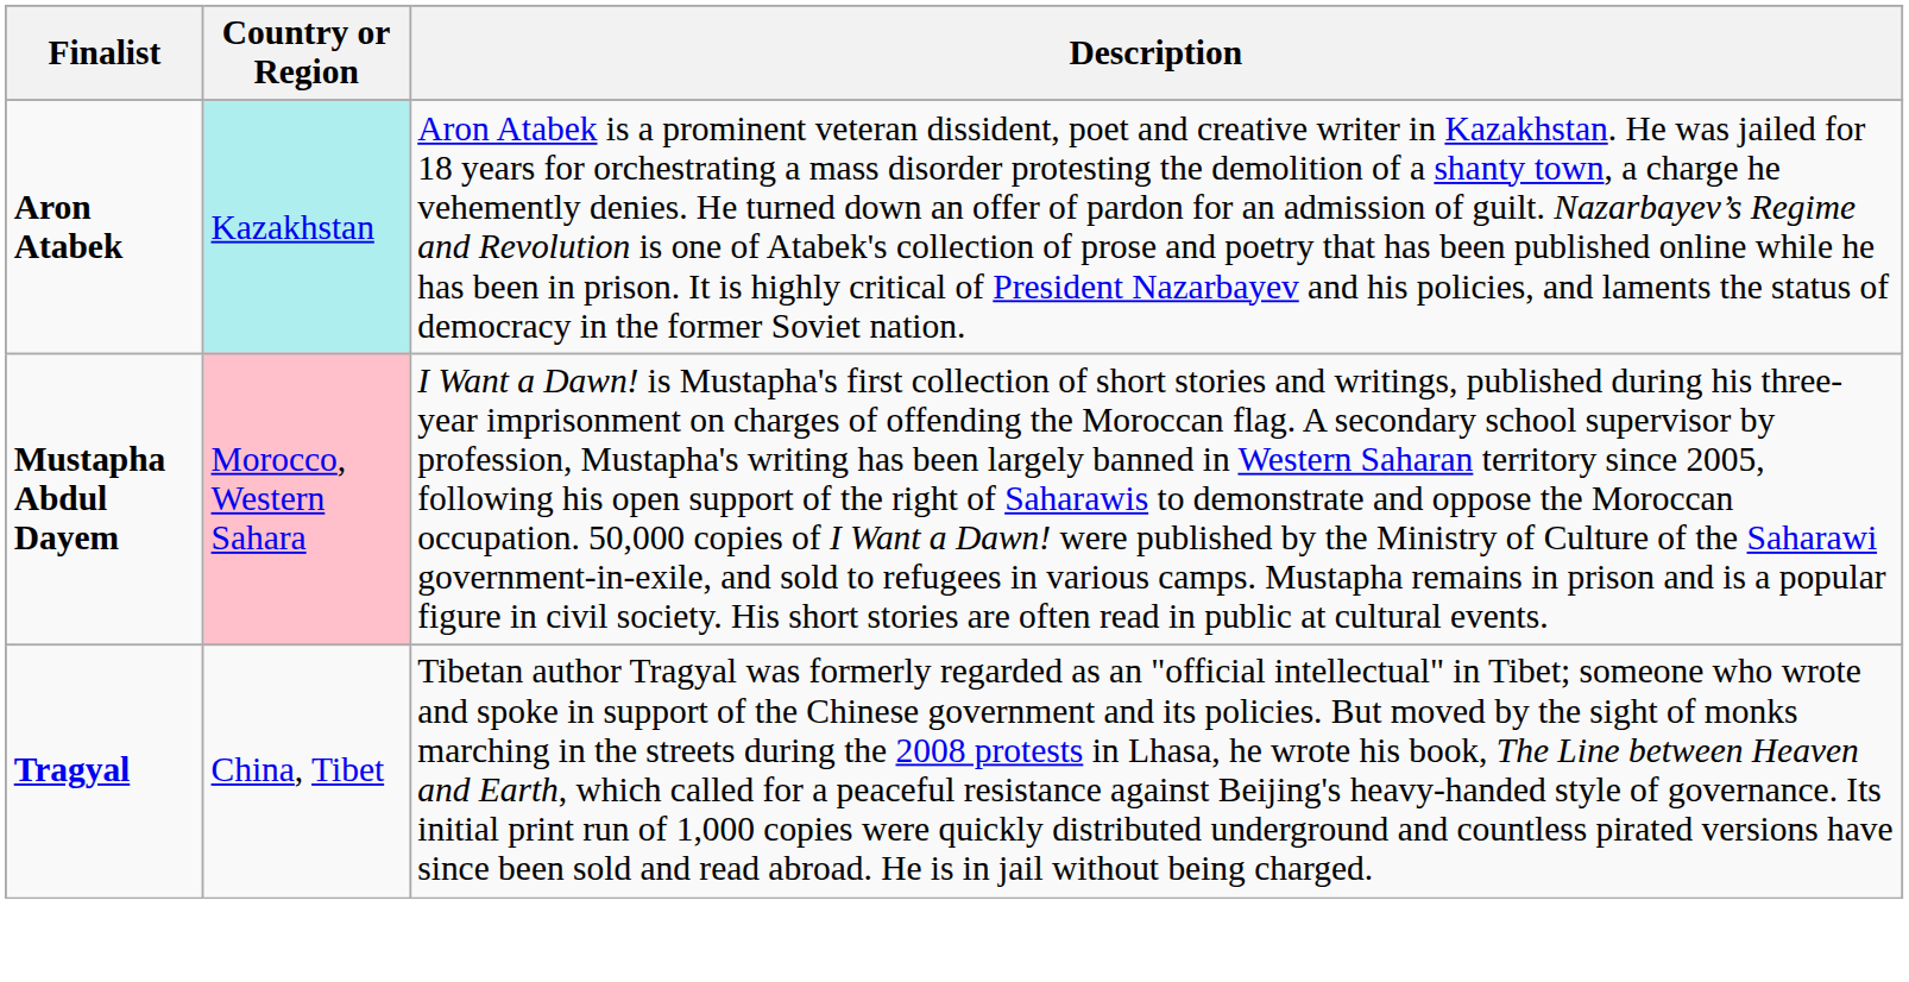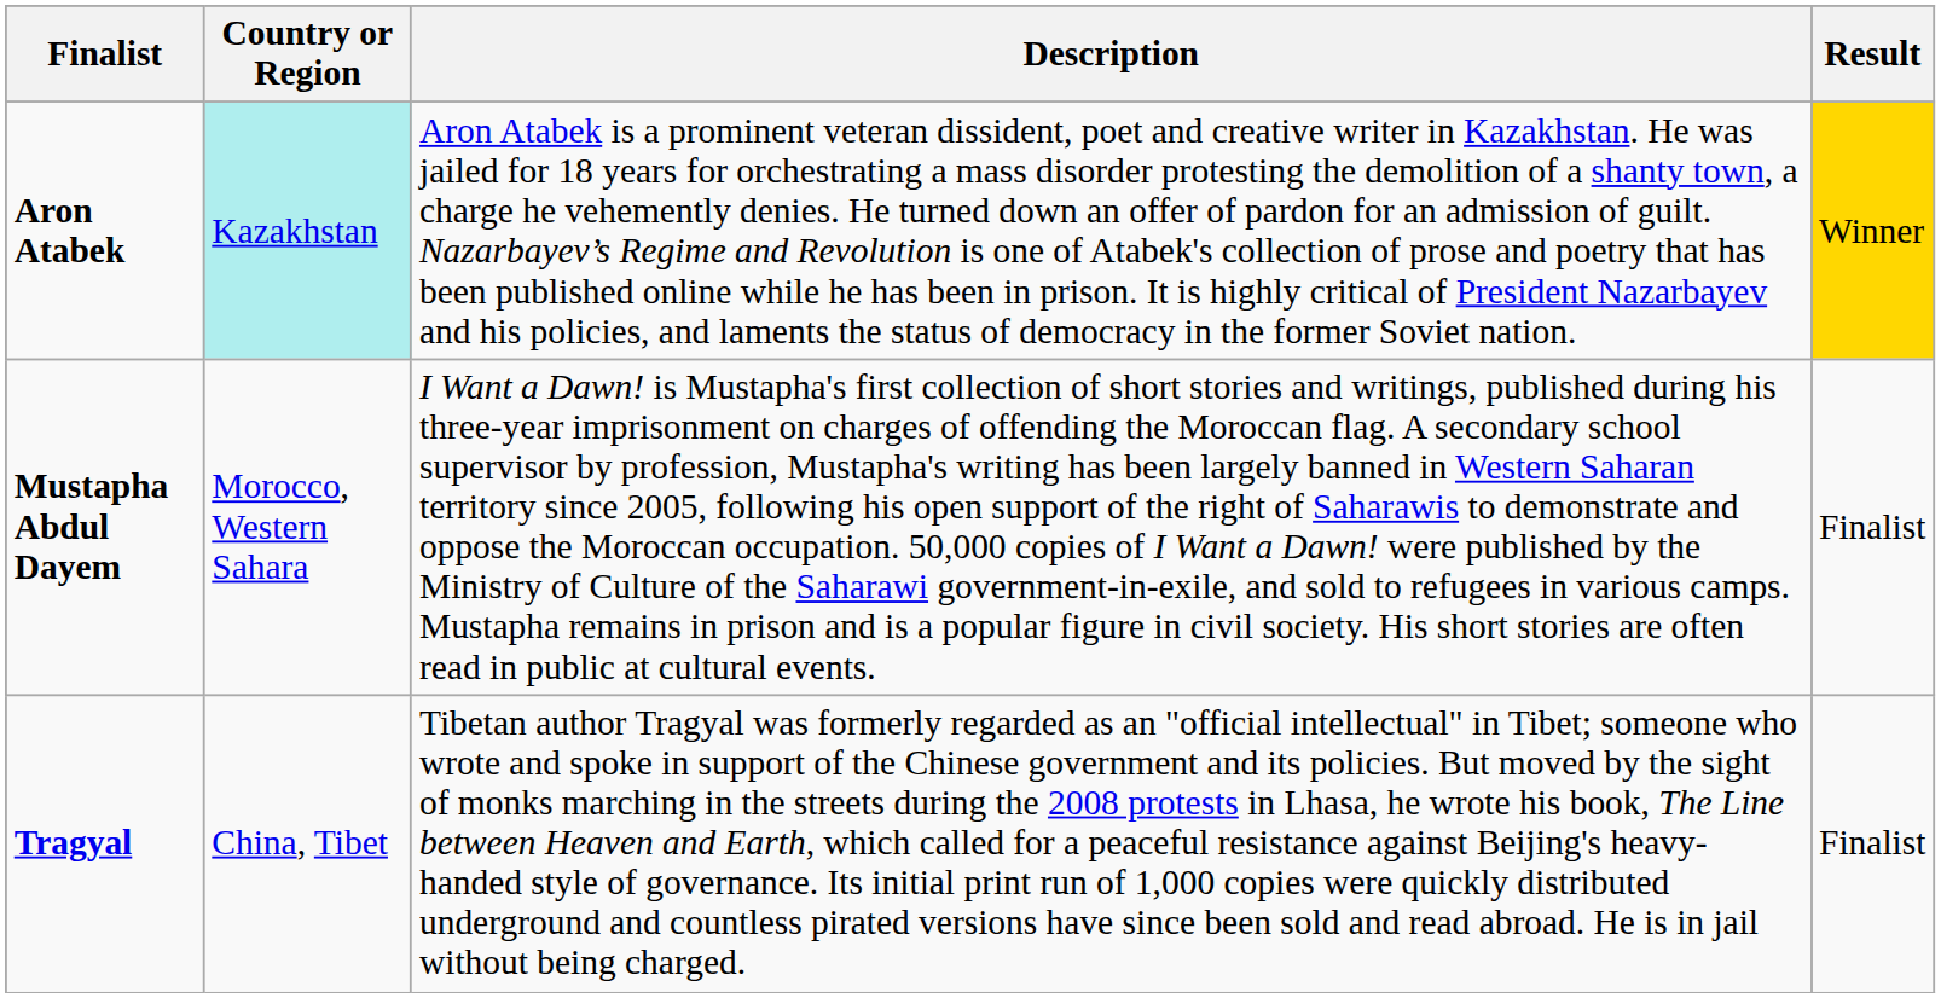 <table class="wikitable">
 <tr>
 <th>Finalist</th>
 <th>Country or Region</th>
 <th>Description</th>
+<th>Result</th>
 </tr>
 <tr>
 <td><strong>Aron Atabek</strong></td>
 <td style="background: paleturquoise;"><a href='#'>Kazakhstan</a></td>
 <td><a href='#'>Aron Atabek</a> is a prominent veteran dissident, poet and creative writer in <a href='#'>Kazakhstan</a>. He was jailed for 18 years for orchestrating a mass disorder protesting the demolition of a <a href='#'>shanty town</a>, a charge he vehemently denies. He turned down an offer of pardon for an admission of guilt. <em>Nazarbayev’s Regime and Revolution</em> is one of Atabek's collection of prose and poetry that has been published online while he has been in prison. It is highly critical of <a href='#'>President Nazarbayev</a> and his policies, and laments the status of democracy in the former Soviet nation.</td>
+<td bgcolor="gold">Winner</td>
 </tr>
 <tr>
 <td><strong>Mustapha Abdul Dayem</strong></td>
-<td style="background: pink;"><a href='#'>Morocco</a>, <a href='#'>Western Sahara</a></td>
+<td><a href='#'>Morocco</a>, <a href='#'>Western Sahara</a></td>
 <td><em>I Want a Dawn!</em> is Mustapha's first collection of short stories and writings, published during his three-year imprisonment on charges of offending the Moroccan flag. A secondary school supervisor by profession, Mustapha's writing has been largely banned in <a href='#'>Western Saharan</a> territory since 2005, following his open support of the right of <a href='#'>Saharawis</a> to demonstrate and oppose the Moroccan occupation. 50,000 copies of <em>I Want a Dawn!</em> were published by the Ministry of Culture of the <a href='#'>Saharawi</a> government-in-exile, and sold to refugees in various camps.  Mustapha remains in prison and is a popular figure in civil society. His short stories are often read in public at cultural events.</td>
+<td>Finalist</td>
 </tr>
 <tr>
 <td><strong><a href='#'>Tragyal</a></strong></td>
 <td><a href='#'>China</a>, <a href='#'>Tibet</a></td>
 <td>Tibetan author Tragyal was formerly regarded as an "official intellectual" in Tibet; someone who wrote and spoke in support of the Chinese government and its policies. But moved by the sight of monks marching in the streets during the <a href='#'>2008 protests</a> in Lhasa, he wrote his book, <em>The Line between Heaven and Earth</em>, which called for a peaceful resistance against Beijing's heavy-handed style of governance. Its initial print run of 1,000 copies were quickly distributed underground and countless pirated versions have since been sold and read abroad. He is in jail without being charged.</td>
+<td>Finalist</td>
 </tr>
 </table>
